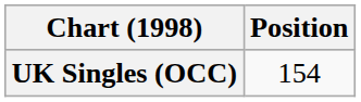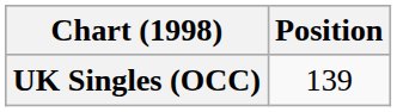 <table class="wikitable plainrowheaders" style="text-align:center">
 <tr>
 <th>Chart (1998)</th>
 <th>Position</th>
 </tr>
 <tr>
 <th scope="row">UK Singles (OCC)</th>
-<td>154</td>
+<td>139</td>
 </tr>
 </table>
